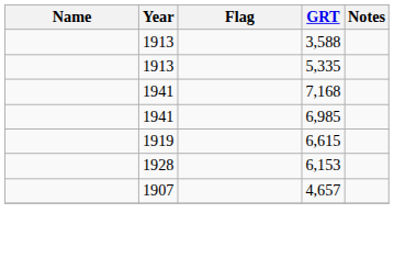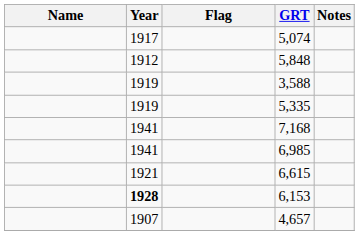 <table class="wikitable sortable">
 <tr>
 <th scope="col" width="130px">Name</th>
 <th scope="col" width="30px">Year</th>
 <th scope="col" width="120px">Flag</th>
 <th scope="col" width="30px"><a href='#'>GRT</a></th>
 <th>Notes</th>
 </tr>
 <tr>
 <td align="left"></td>
-<td align="left">1913</td>
+<td align="left">1917</td>
+<td align="left"></td>
+<td align="right">5,074</td>
+<td align="left"></td>
+</tr>
+<tr>
+<td align="left"></td>
+<td align="left">1912</td>
+<td align="left"></td>
+<td align="right">5,848</td>
+<td align="left"></td>
+</tr>
+<tr>
+<td align="left"></td>
+<td align="left">1919</td>
 <td align="left"></td>
 <td align="right">3,588</td>
 <td align="left"></td>
 </tr>
 <tr>
 <td align="left"></td>
-<td align="left">1913</td>
+<td align="left">1919</td>
 <td align="left"></td>
 <td align="right">5,335</td>
 <td align="left"></td>
 </tr>
 <tr>
 <td align="left"></td>
 <td align="left">1941</td>
 <td align="left"></td>
 <td align="right">7,168</td>
 <td align="left"></td>
 </tr>
 <tr>
 <td align="left"></td>
 <td align="left">1941</td>
 <td align="left"></td>
 <td align="right">6,985</td>
 <td align="left"></td>
 </tr>
 <tr>
 <td align="left"></td>
-<td align="left">1919</td>
+<td align="left">1921</td>
 <td align="left"></td>
 <td align="right">6,615</td>
 <td align="left"></td>
 </tr>
 <tr>
 <td align="left"></td>
-<td align="left">1928</td>
+<td align="left"><strong>1928</strong></td>
 <td align="left"></td>
 <td align="right">6,153</td>
 <td align="left"></td>
 </tr>
 <tr>
 <td align="left"></td>
 <td align="left">1907</td>
 <td align="left"></td>
 <td align="right">4,657</td>
 <td align="left"></td>
 </tr>
 <tr>
 </tr>
 </table>
